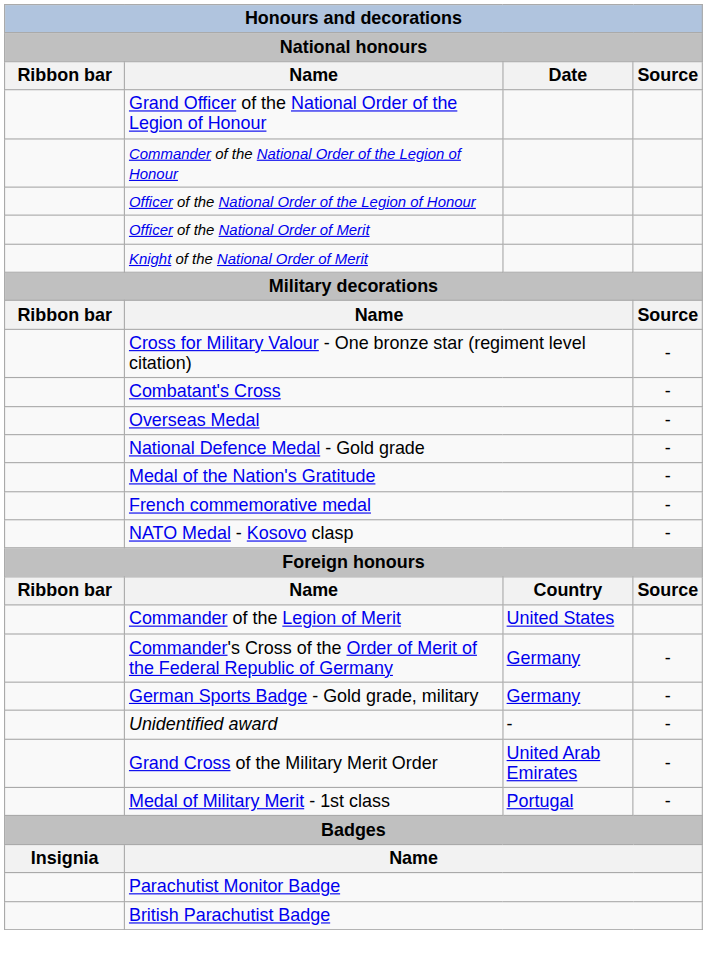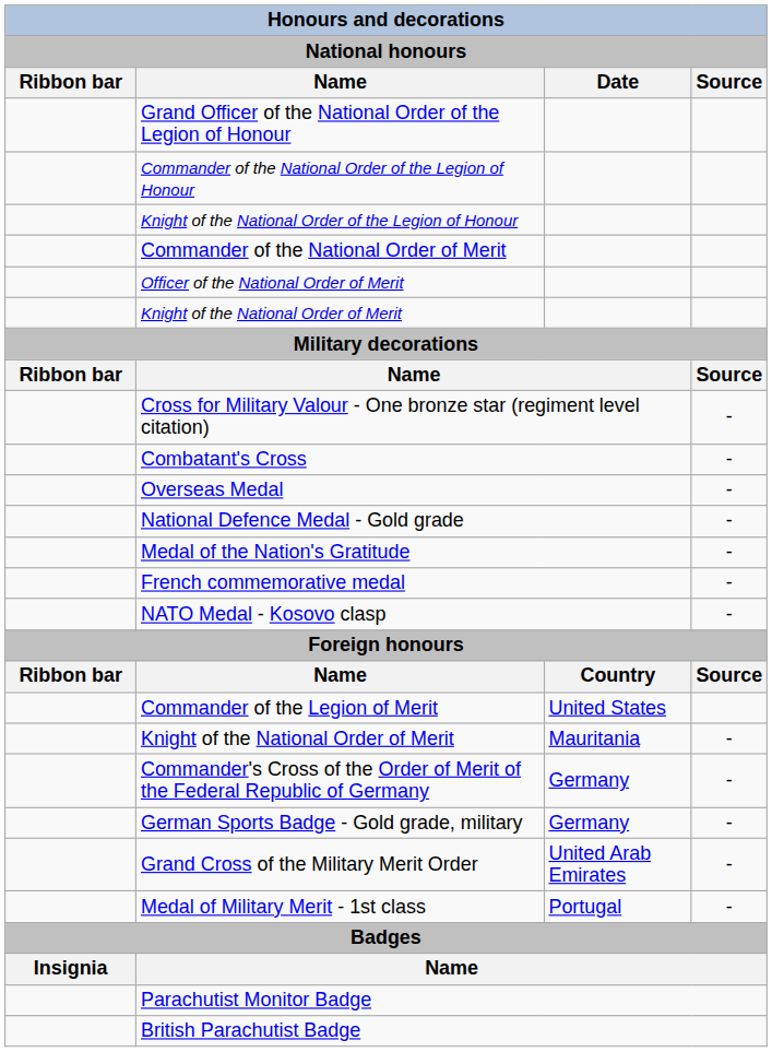 <table class="wikitable mw-collapsible mw-collapsed"  style="width: 100%">
 <tr>
 <th colspan="4" style="background: lightsteelblue">Honours and decorations</th>
 </tr>
 <tr>
 <th colspan="4" style="background: silver">National honours</th>
 </tr>
 <tr>
 <th style="width:100px;">Ribbon bar</th>
 <th>Name</th>
 <th>Date</th>
 <th>Source</th>
 </tr>
 <tr>
 <td></td>
 <td><a href='#'>Grand Officer</a> of the <a href='#'>National Order of the Legion of Honour</a></td>
 <td align="center"></td>
 <td align="center"></td>
 </tr>
 <tr>
 <td align="center"></td>
 <td><small><em><a href='#'>Commander</a> of the <a href='#'>National Order of the Legion of Honour</a></em></small></td>
 <td align="center"><small><em></em></small></td>
 <td align="center"></td>
 </tr>
 <tr>
 <td align="center"></td>
-<td><small><em><a href='#'>Officer</a> of the <a href='#'>National Order of the Legion of Honour</a></em></small></td>
+<td><small><em><a href='#'>Knight</a> of the <a href='#'>National Order of the Legion of Honour</a></em></small></td>
 <td align="center"><small><em></em></small></td>
+<td align="center"></td>
+</tr>
+<tr>
+<td></td>
+<td><a href='#'>Commander</a> of the <a href='#'>National Order of Merit</a></td>
+<td align="center"></td>
 <td align="center"></td>
 </tr>
 <tr>
 <td align="center"></td>
 <td><small><em><a href='#'>Officer</a> of the <a href='#'>National Order of Merit</a></em></small></td>
 <td align="center"><small><em></em></small></td>
 <td align="center"></td>
 </tr>
 <tr>
 <td align="center"></td>
 <td><small><em><a href='#'>Knight</a> of the <a href='#'>National Order of Merit</a></em></small></td>
 <td align="center"><small><em></em></small></td>
 <td align="center"></td>
 </tr>
 <tr>
 <th colspan="4" style="background: silver">Military decorations</th>
 </tr>
 <tr>
 <th style="width:100px;">Ribbon bar</th>
 <th colspan=2>Name</th>
 <th>Source</th>
 </tr>
 <tr>
 <td><span></span></td>
 <td colspan=2><a href='#'>Cross for Military Valour</a> - One bronze star (regiment level citation)</td>
 <td align="center">-</td>
 </tr>
 <tr>
 <td></td>
 <td colspan=2><a href='#'>Combatant's Cross</a></td>
 <td align="center">-</td>
 </tr>
 <tr>
 <td></td>
 <td colspan=2><a href='#'>Overseas Medal</a></td>
 <td align="center">-</td>
 </tr>
 <tr>
 <td></td>
 <td colspan=2><a href='#'>National Defence Medal</a> - Gold grade</td>
 <td align="center">-</td>
 </tr>
 <tr>
 <td></td>
 <td colspan=2><a href='#'>Medal of the Nation's Gratitude</a></td>
 <td align="center">-</td>
 </tr>
 <tr>
 <td></td>
 <td colspan=2><a href='#'>French commemorative medal</a></td>
 <td align="center">-</td>
 </tr>
 <tr>
 <td></td>
 <td colspan=2><a href='#'>NATO Medal</a> - <a href='#'>Kosovo</a> clasp</td>
 <td align="center">-</td>
 </tr>
 <tr>
 <th colspan="4" style="background: silver">Foreign honours</th>
 </tr>
 <tr>
 <th style="width:100px;">Ribbon bar</th>
 <th>Name</th>
 <th>Country</th>
 <th>Source</th>
 </tr>
 <tr>
 <td></td>
 <td><a href='#'>Commander</a> of the <a href='#'>Legion of Merit</a></td>
 <td><a href='#'>United States</a></td>
 <td align="center"></td>
 </tr>
 <tr>
 <td></td>
+<td><a href='#'>Knight</a> of the <a href='#'>National Order of Merit</a></td>
+<td><a href='#'>Mauritania</a></td>
+<td align="center">-</td>
+</tr>
+<tr>
+<td></td>
 <td><a href='#'>Commander</a>'s Cross of the <a href='#'>Order of Merit of the Federal Republic of Germany</a></td>
 <td><a href='#'>Germany</a></td>
 <td align="center">-</td>
 </tr>
 <tr>
 <td></td>
 <td><a href='#'>German Sports Badge</a> - Gold grade, military</td>
 <td><a href='#'>Germany</a></td>
-<td align="center">-</td>
-</tr>
-<tr>
-<td></td>
-<td><em>Unidentified award</em></td>
-<td>-</td>
 <td align="center">-</td>
 </tr>
 <tr>
 <td></td>
 <td><a href='#'>Grand Cross</a> of the Military Merit Order</td>
 <td><a href='#'>United Arab Emirates</a></td>
 <td align="center">-</td>
 </tr>
 <tr>
 <td></td>
 <td><a href='#'>Medal of Military Merit</a> - 1st class</td>
 <td><a href='#'>Portugal</a></td>
 <td align="center">-</td>
 </tr>
 <tr>
 <th colspan="4" style="background: silver">Badges</th>
 </tr>
 <tr>
 <th style="width:100px;">Insignia</th>
 <th colspan=3>Name</th>
 </tr>
 <tr>
 <td></td>
 <td colspan=3><a href='#'>Parachutist Monitor Badge</a></td>
 </tr>
 <tr>
 <td></td>
 <td colspan=3><a href='#'>British Parachutist Badge</a></td>
 </tr>
 </table>
